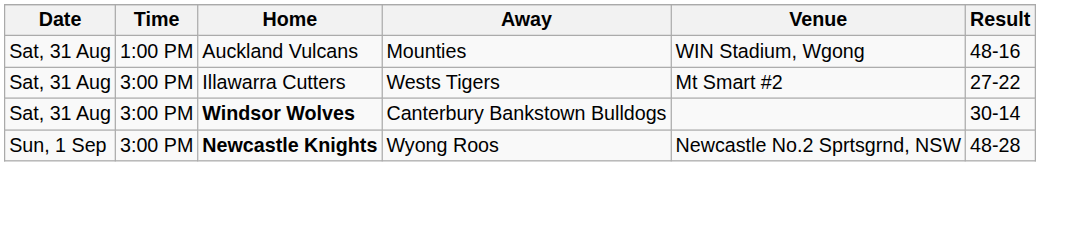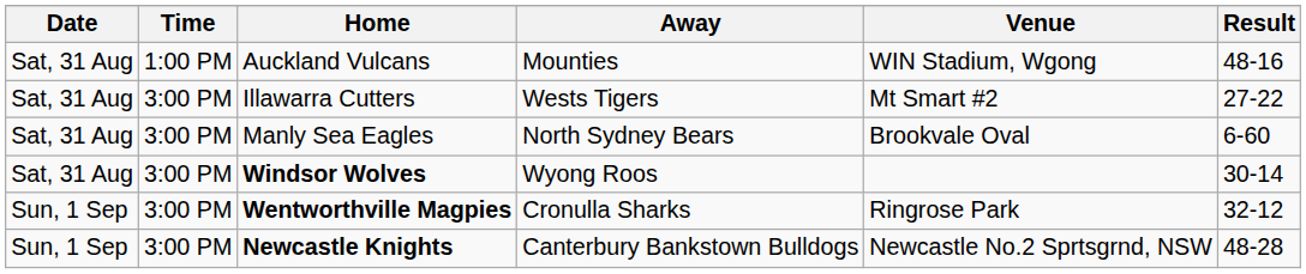 <table align="center" class="wikitable">
 <tr bgcolor="#FF0033">
 </tr>
 <tr>
 <th>Date</th>
 <th>Time</th>
 <th>Home</th>
 <th>Away</th>
 <th>Venue</th>
 <th>Result</th>
 </tr>
 <tr>
 <td>Sat, 31 Aug</td>
 <td>1:00 PM</td>
 <td>Auckland Vulcans</td>
 <td>Mounties</td>
 <td>WIN Stadium, Wgong</td>
 <td>48-16</td>
 </tr>
 <tr>
 <td>Sat, 31 Aug</td>
 <td>3:00 PM</td>
 <td>Illawarra Cutters</td>
 <td>Wests Tigers</td>
 <td>Mt Smart #2</td>
 <td>27-22</td>
 </tr>
 <tr>
 <td>Sat, 31 Aug</td>
 <td>3:00 PM</td>
+<td>Manly Sea Eagles</td>
+<td>North Sydney Bears</td>
+<td>Brookvale Oval</td>
+<td>6-60</td>
+</tr>
+<tr>
+<td>Sat, 31 Aug</td>
+<td>3:00 PM</td>
 <td><strong>Windsor Wolves</strong></td>
-<td>Canterbury Bankstown Bulldogs</td>
+<td>Wyong Roos</td>
 <td></td>
 <td>30-14</td>
 </tr>
 <tr>
 <td>Sun, 1 Sep</td>
 <td>3:00 PM</td>
+<td><strong>Wentworthville Magpies</strong></td>
+<td>Cronulla Sharks</td>
+<td>Ringrose Park</td>
+<td>32-12</td>
+</tr>
+<tr>
+<td>Sun, 1 Sep</td>
+<td>3:00 PM</td>
 <td><strong>Newcastle Knights</strong></td>
-<td>Wyong Roos</td>
+<td>Canterbury Bankstown Bulldogs</td>
 <td>Newcastle No.2 Sprtsgrnd, NSW</td>
 <td>48-28</td>
 </tr>
 </table>
